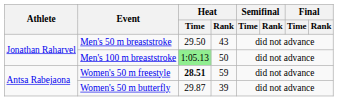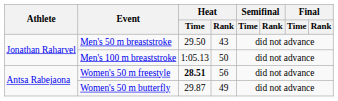 <table class=wikitable style="font-size:90%">
 <tr>
 <th rowspan="2">Athlete</th>
 <th rowspan="2">Event</th>
 <th colspan="2">Heat</th>
 <th colspan="2">Semifinal</th>
 <th colspan="2">Final</th>
 </tr>
 <tr style="font-size:95%">
 <th>Time</th>
 <th>Rank</th>
 <th>Time</th>
 <th>Rank</th>
 <th>Time</th>
 <th>Rank</th>
 </tr>
 <tr align=center>
 <td align=left rowspan=2><a href='#'>Jonathan Raharvel</a></td>
 <td align=left><a href='#'>Men's 50 m breaststroke</a></td>
 <td>29.50</td>
 <td>43</td>
 <td colspan=4>did not advance</td>
 </tr>
 <tr align=center>
 <td align=left><a href='#'>Men's 100 m breaststroke</a></td>
-<td style="background: lightgreen;">1:05.13</td>
+<td>1:05.13</td>
 <td>50</td>
 <td colspan=4>did not advance</td>
 </tr>
 <tr align=center>
 <td align=left rowspan=2><a href='#'>Antsa Rabejaona</a></td>
 <td align=left><a href='#'>Women's 50 m freestyle</a></td>
 <td><strong>28.51</strong></td>
-<td>59</td>
+<td>56</td>
 <td colspan=4>did not advance</td>
 </tr>
 <tr align=center>
 <td align=left><a href='#'>Women's 50 m butterfly</a></td>
 <td>29.87</td>
-<td>39</td>
+<td>49</td>
 <td colspan=4>did not advance</td>
 </tr>
 </table>
